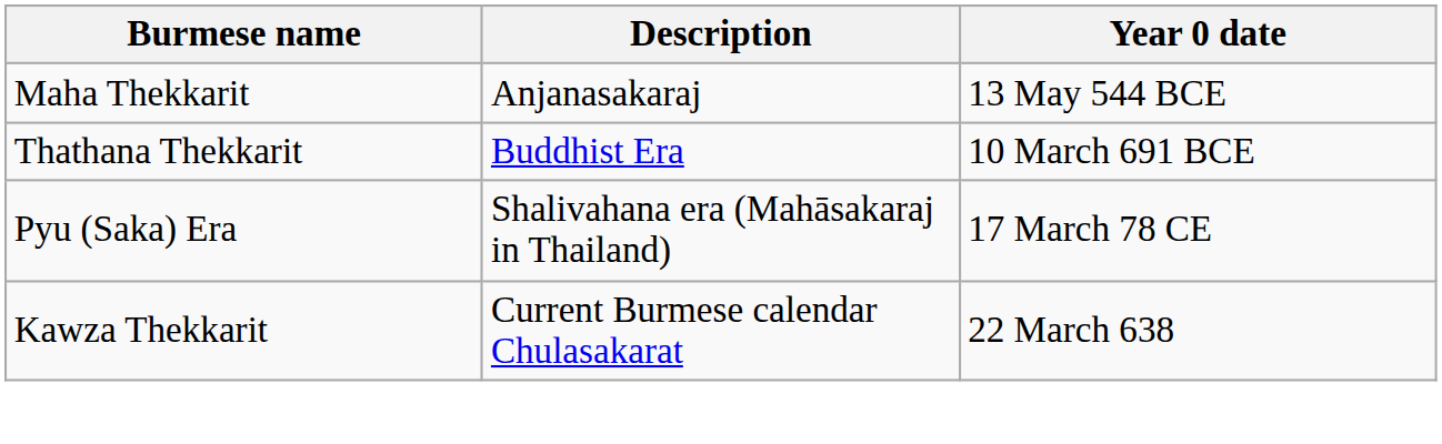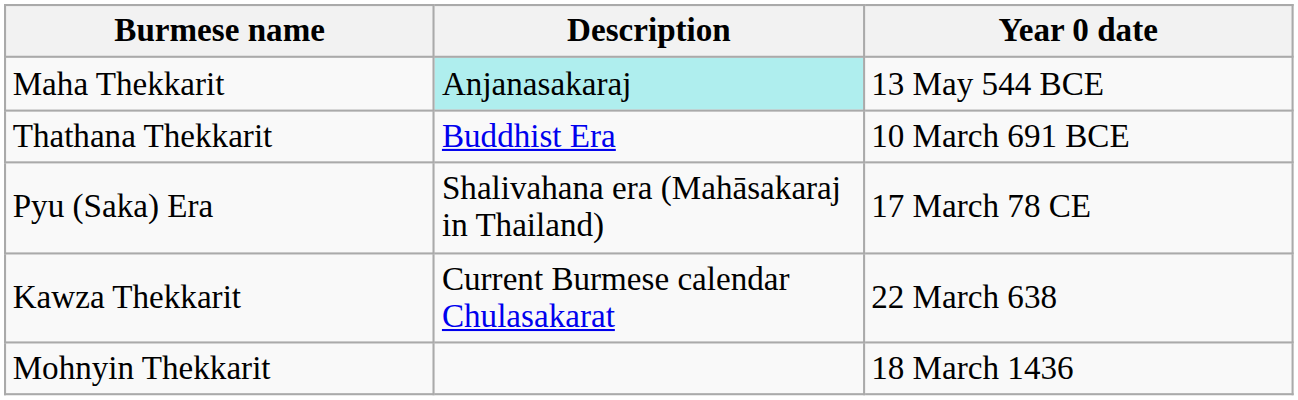 <table class="wikitable">
 <tr>
 <th width="200">Burmese name</th>
 <th width="200">Description</th>
 <th width="200">Year 0 date</th>
 </tr>
 <tr>
 <td>Maha Thekkarit <br> </td>
-<td>Anjanasakaraj</td>
+<td style="background: paleturquoise;">Anjanasakaraj</td>
 <td>13 May 544 BCE</td>
 </tr>
 <tr>
 <td>Thathana Thekkarit <br> </td>
 <td><a href='#'>Buddhist Era</a></td>
 <td>10 March 691 BCE</td>
 </tr>
 <tr>
 <td>Pyu (Saka) Era <br> </td>
 <td>Shalivahana era (Mahāsakaraj in Thailand)</td>
 <td>17 March 78 CE</td>
 </tr>
 <tr>
 <td>Kawza Thekkarit <br> </td>
 <td>Current Burmese calendar <br> <a href='#'>Chulasakarat</a></td>
 <td>22 March 638</td>
 </tr>
+<tr>
+<td>Mohnyin Thekkarit <br> </td>
+<td></td>
+<td>18 March 1436</td>
+</tr>
 </table>
